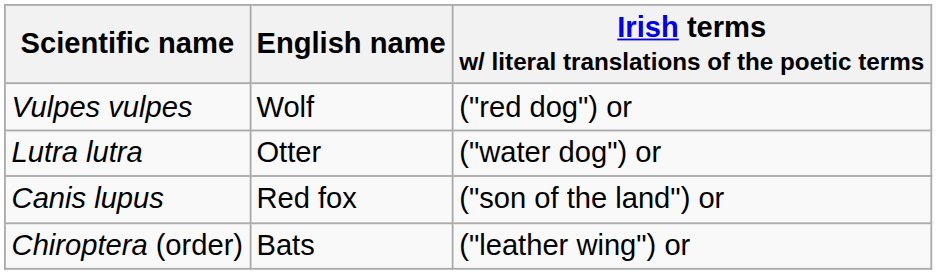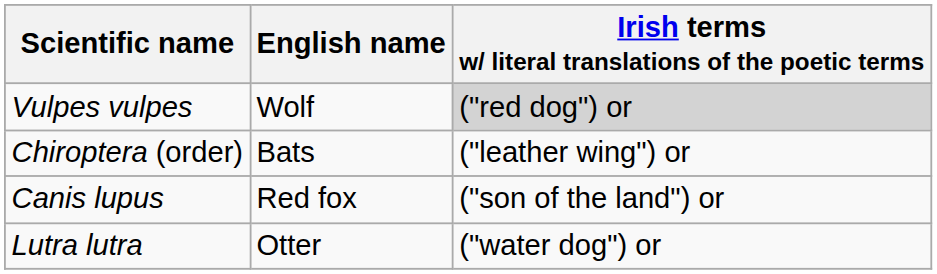 <table class="wikitable">
 <tr>
 <th>Scientific name</th>
 <th>English name</th>
 <th><a href='#'>Irish</a> terms<br><small>w/ literal translations of the poetic terms</small></th>
 </tr>
 <tr>
 <td><em>Vulpes vulpes</em></td>
 <td>Wolf</td>
-<td> ("red dog") or </td>
+<td style="background: lightgrey;"> ("red dog") or </td>
 </tr>
 <tr>
-<td><em>Lutra lutra</em></td>
-<td>Otter</td>
-<td> ("water dog") or </td>
+<td><em>Chiroptera</em> (order)</td>
+<td>Bats</td>
+<td> ("leather wing") or </td>
 </tr>
 <tr>
 <td><em>Canis lupus</em></td>
 <td>Red fox</td>
 <td> ("son of the land") or </td>
 </tr>
 <tr>
-<td><em>Chiroptera</em> (order)</td>
-<td>Bats</td>
-<td> ("leather wing") or </td>
+<td><em>Lutra lutra</em></td>
+<td>Otter</td>
+<td> ("water dog") or </td>
 </tr>
 </table>
